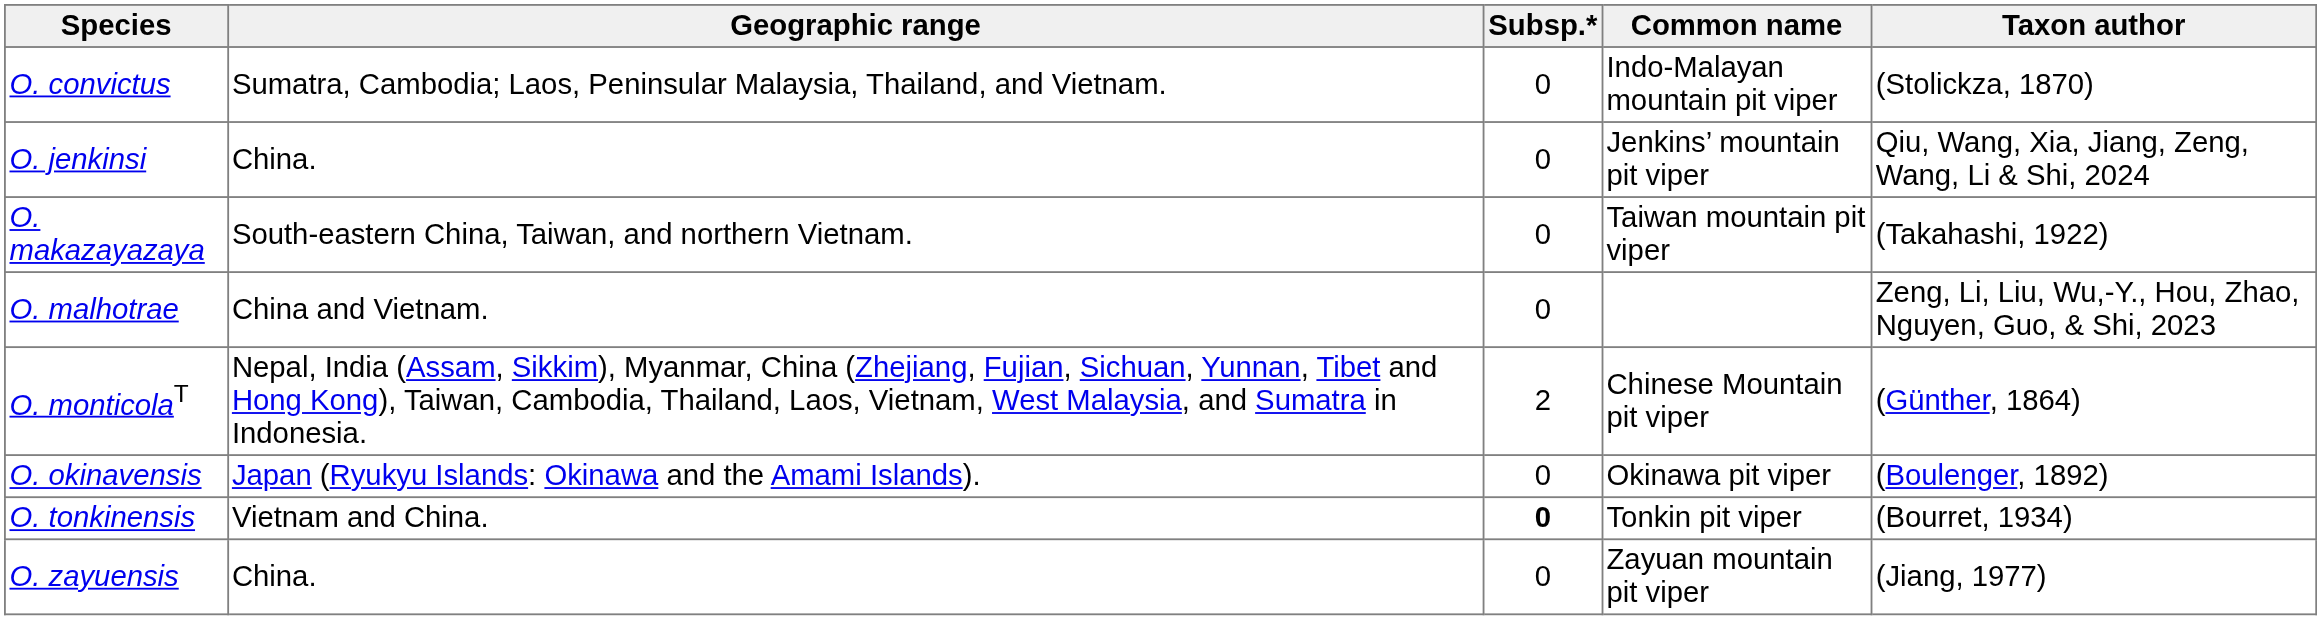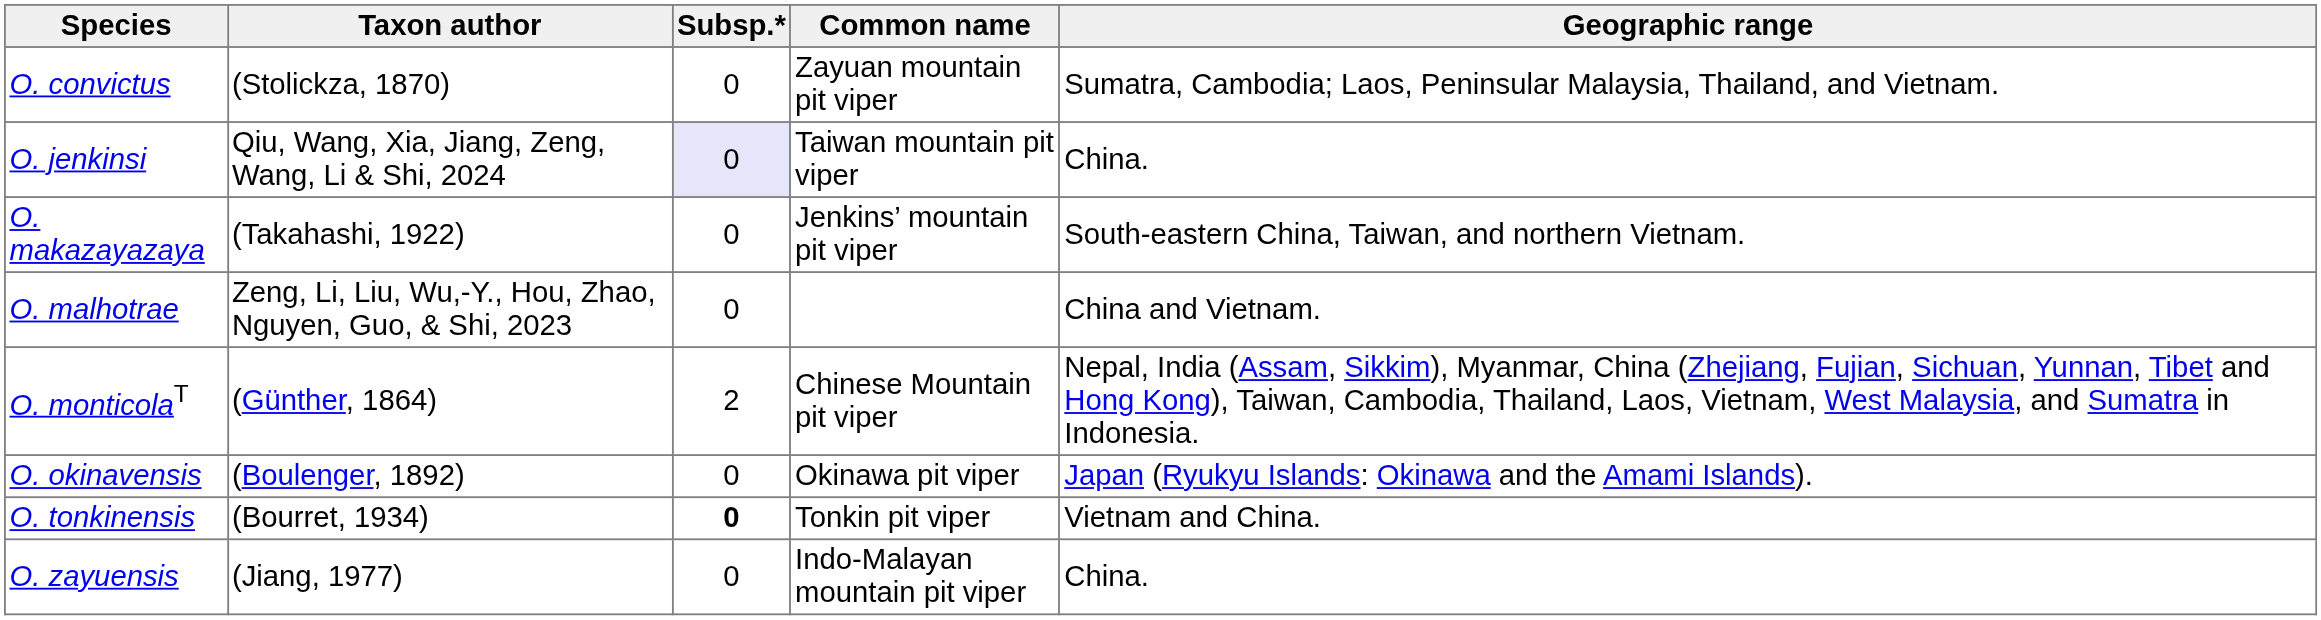 <table cellspacing=0 cellpadding=2 border=1 style="border-collapse: collapse;">
 <tr>
 <th style="background:#f0f0f0;">Species</th>
-<th style="background:#f0f0f0;">Geographic range</th>
+<th style="background:#f0f0f0;">Taxon author</th>
 <th style="background:#f0f0f0;">Subsp.*</th>
 <th style="background:#f0f0f0;">Common name</th>
-<th style="background:#f0f0f0;">Taxon author</th>
+<th style="background:#f0f0f0;">Geographic range</th>
 </tr>
 <tr>
 <td><em><a href='#'>O. convictus</a></em></td>
+<td>(Stolickza, 1870)</td>
+<td style="text-align:center;">0</td>
+<td>Zayuan mountain pit viper</td>
 <td>Sumatra, Cambodia; Laos, Peninsular Malaysia, Thailand, and Vietnam.</td>
-<td style="text-align:center;">0</td>
-<td>Indo-Malayan mountain pit viper</td>
-<td>(Stolickza, 1870)</td>
 </tr>
 <tr>
 <td><em><a href='#'>O. jenkinsi</a></em></td>
+<td>Qiu, Wang, Xia, Jiang, Zeng, Wang, Li & Shi, 2024</td>
+<td style="background: lavender; text-align:center;">0</td>
+<td>Taiwan mountain pit viper</td>
 <td>China.</td>
-<td style="text-align:center;">0</td>
-<td>Jenkins’ mountain pit viper</td>
-<td>Qiu, Wang, Xia, Jiang, Zeng, Wang, Li & Shi, 2024</td>
 </tr>
 <tr>
 <td><em><a href='#'>O. makazayazaya</a></em></td>
+<td>(Takahashi, 1922)</td>
+<td style="text-align:center;">0</td>
+<td>Jenkins’ mountain pit viper</td>
 <td>South-eastern China, Taiwan, and northern Vietnam.</td>
-<td style="text-align:center;">0</td>
-<td>Taiwan mountain pit viper</td>
-<td>(Takahashi, 1922)</td>
 </tr>
 <tr>
 <td><em><a href='#'>O. malhotrae</a></em></td>
-<td>China and Vietnam.</td>
+<td>Zeng, Li, Liu, Wu,-Y., Hou, Zhao, Nguyen, Guo, & Shi, 2023</td>
 <td style="text-align:center;">0</td>
 <td></td>
-<td>Zeng, Li, Liu, Wu,-Y., Hou, Zhao, Nguyen, Guo, & Shi, 2023</td>
+<td>China and Vietnam.</td>
 </tr>
 <tr>
 <td><em><a href='#'>O. monticola</a></em><span><sup>T</sup></span></td>
-<td>Nepal, India (<a href='#'>Assam</a>, <a href='#'>Sikkim</a>), Myanmar, China (<a href='#'>Zhejiang</a>, <a href='#'>Fujian</a>, <a href='#'>Sichuan</a>, <a href='#'>Yunnan</a>, <a href='#'>Tibet</a> and <a href='#'>Hong Kong</a>), Taiwan, Cambodia, Thailand, Laos, Vietnam, <a href='#'>West Malaysia</a>,  and <a href='#'>Sumatra</a> in Indonesia.</td>
+<td>(<a href='#'>Günther</a>, 1864)</td>
 <td style="text-align:center;">2</td>
 <td>Chinese Mountain pit viper</td>
-<td>(<a href='#'>Günther</a>, 1864)</td>
+<td>Nepal, India (<a href='#'>Assam</a>, <a href='#'>Sikkim</a>), Myanmar, China (<a href='#'>Zhejiang</a>, <a href='#'>Fujian</a>, <a href='#'>Sichuan</a>, <a href='#'>Yunnan</a>, <a href='#'>Tibet</a> and <a href='#'>Hong Kong</a>), Taiwan, Cambodia, Thailand, Laos, Vietnam, <a href='#'>West Malaysia</a>,  and <a href='#'>Sumatra</a> in Indonesia.</td>
 </tr>
 <tr>
 <td><em><a href='#'>O. okinavensis</a></em></td>
-<td><a href='#'>Japan</a> (<a href='#'>Ryukyu Islands</a>: <a href='#'>Okinawa</a> and the <a href='#'>Amami Islands</a>).</td>
+<td>(<a href='#'>Boulenger</a>, 1892)</td>
 <td style="text-align:center;">0</td>
 <td>Okinawa pit viper</td>
-<td>(<a href='#'>Boulenger</a>, 1892)</td>
+<td><a href='#'>Japan</a> (<a href='#'>Ryukyu Islands</a>: <a href='#'>Okinawa</a> and the <a href='#'>Amami Islands</a>).</td>
 </tr>
 <tr>
 <td><em><a href='#'>O. tonkinensis</a></em></td>
-<td>Vietnam and China.</td>
+<td>(Bourret, 1934)</td>
 <td style="text-align:center;"><strong>0</strong></td>
 <td>Tonkin pit viper</td>
-<td>(Bourret, 1934)</td>
+<td>Vietnam and China.</td>
 </tr>
 <tr>
 <td><em><a href='#'>O. zayuensis</a></em></td>
+<td>(Jiang, 1977)</td>
+<td style="text-align:center;">0</td>
+<td>Indo-Malayan mountain pit viper</td>
 <td>China.</td>
-<td style="text-align:center;">0</td>
-<td>Zayuan mountain pit viper</td>
-<td>(Jiang, 1977)</td>
 </tr>
 </table>
